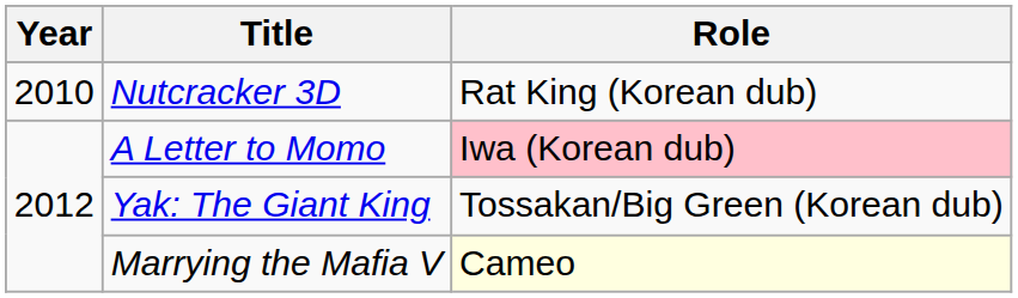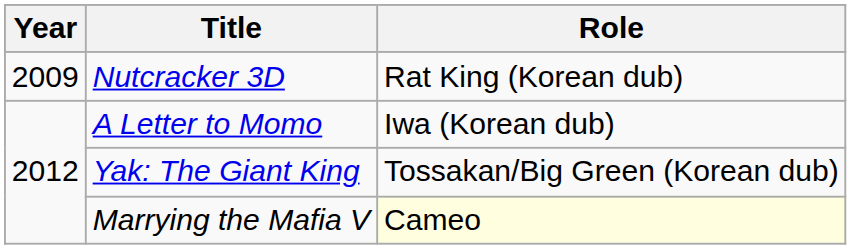 <table class="wikitable">
 <tr>
 <th>Year</th>
 <th>Title</th>
 <th>Role</th>
 </tr>
 <tr>
-<td>2010</td>
+<td>2009</td>
 <td><em><a href='#'>Nutcracker 3D</a></em></td>
 <td>Rat King (Korean dub)</td>
 </tr>
 <tr>
 <td rowspan="3">2012</td>
 <td><em><a href='#'>A Letter to Momo</a></em></td>
-<td style="background: pink;">Iwa (Korean dub)</td>
+<td>Iwa (Korean dub)</td>
 </tr>
 <tr>
 <td><em><a href='#'>Yak: The Giant King</a></em></td>
 <td>Tossakan/Big Green (Korean dub)</td>
 </tr>
 <tr>
 <td><em>Marrying the Mafia V</em></td>
 <td style="background: lightyellow;">Cameo</td>
 </tr>
 </table>
